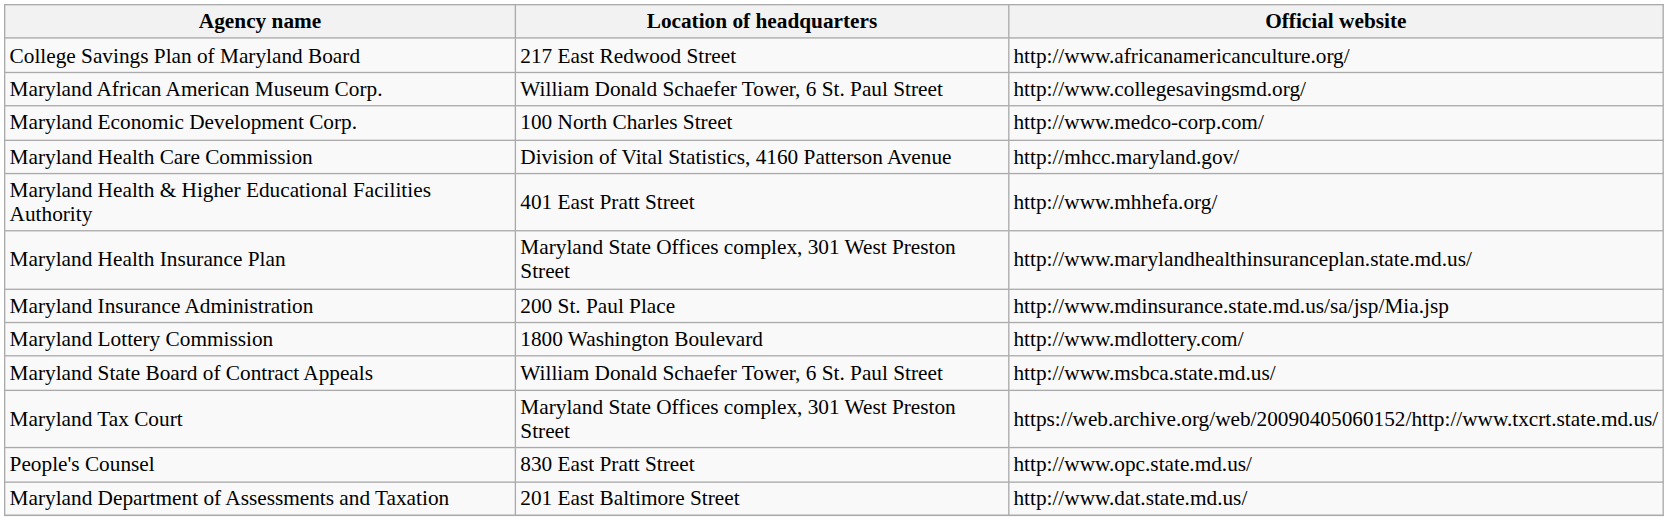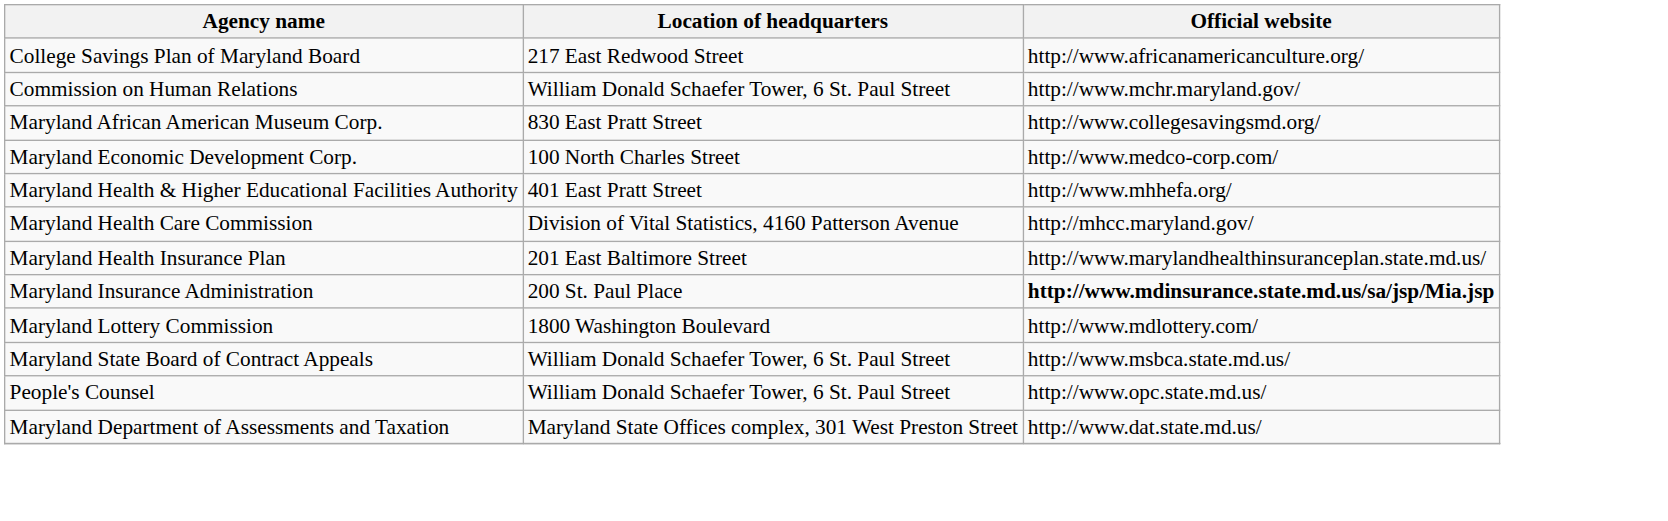 <table class="wikitable">
 <tr>
 <th>Agency name</th>
 <th>Location of headquarters</th>
 <th>Official website</th>
 </tr>
 <tr>
 <td>College Savings Plan of Maryland Board</td>
 <td>217 East Redwood Street</td>
 <td>http://www.africanamericanculture.org/</td>
 </tr>
 <tr>
+<td>Commission on Human Relations</td>
+<td>William Donald Schaefer Tower,  6 St. Paul Street</td>
+<td>http://www.mchr.maryland.gov/</td>
+</tr>
+<tr>
 <td>Maryland African American Museum Corp.</td>
-<td>William Donald Schaefer Tower, 6 St. Paul Street</td>
+<td>830 East Pratt Street</td>
 <td>http://www.collegesavingsmd.org/</td>
 </tr>
 <tr>
 <td>Maryland Economic Development Corp.</td>
 <td>100 North Charles Street</td>
 <td>http://www.medco-corp.com/</td>
 </tr>
 <tr>
+<td>Maryland Health & Higher Educational Facilities Authority</td>
+<td>401 East Pratt Street</td>
+<td>http://www.mhhefa.org/</td>
+</tr>
+<tr>
 <td>Maryland Health Care Commission</td>
 <td>Division of Vital Statistics, 4160 Patterson Avenue</td>
 <td>http://mhcc.maryland.gov/</td>
 </tr>
 <tr>
-<td>Maryland Health & Higher Educational Facilities Authority</td>
-<td>401 East Pratt Street</td>
-<td>http://www.mhhefa.org/</td>
-</tr>
-<tr>
 <td>Maryland Health Insurance Plan</td>
-<td>Maryland State Offices complex, 301 West Preston Street</td>
+<td>201 East Baltimore Street</td>
 <td>http://www.marylandhealthinsuranceplan.state.md.us/</td>
 </tr>
 <tr>
 <td>Maryland Insurance Administration</td>
 <td>200 St. Paul Place</td>
-<td>http://www.mdinsurance.state.md.us/sa/jsp/Mia.jsp</td>
+<td><strong>http://www.mdinsurance.state.md.us/sa/jsp/Mia.jsp</strong></td>
 </tr>
 <tr>
 <td>Maryland Lottery Commission</td>
 <td>1800 Washington Boulevard</td>
 <td>http://www.mdlottery.com/</td>
 </tr>
 <tr>
 <td>Maryland State Board of Contract Appeals</td>
 <td>William Donald Schaefer Tower, 6 St. Paul Street</td>
 <td>http://www.msbca.state.md.us/</td>
 </tr>
 <tr>
-<td>Maryland Tax Court</td>
-<td>Maryland State Offices complex, 301 West Preston Street</td>
-<td>https://web.archive.org/web/20090405060152/http://www.txcrt.state.md.us/</td>
-</tr>
-<tr>
 <td>People's Counsel</td>
-<td>830 East Pratt Street</td>
+<td>William Donald Schaefer Tower, 6 St. Paul Street</td>
 <td>http://www.opc.state.md.us/</td>
 </tr>
 <tr>
 <td>Maryland Department of Assessments and Taxation</td>
-<td>201 East Baltimore Street</td>
+<td>Maryland State Offices complex, 301 West Preston Street</td>
 <td>http://www.dat.state.md.us/</td>
 </tr>
 <tr>
 </tr>
 </table>
